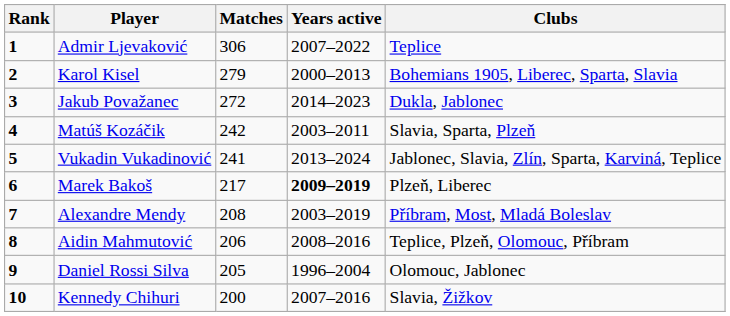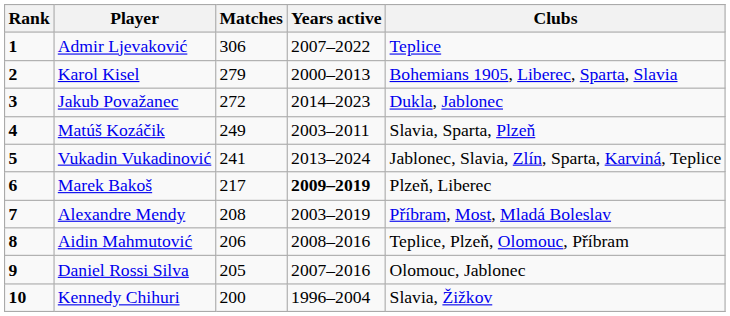 <table class="wikitable">
 <tr>
 <th>Rank</th>
 <th>Player</th>
 <th>Matches</th>
 <th>Years active</th>
 <th>Clubs</th>
 </tr>
 <tr>
 <td><strong>1</strong></td>
 <td> <a href='#'>Admir Ljevaković</a></td>
 <td>306</td>
 <td>2007–2022</td>
 <td><a href='#'>Teplice</a></td>
 </tr>
 <tr>
 <td><strong>2</strong></td>
 <td> <a href='#'>Karol Kisel</a></td>
 <td>279</td>
 <td>2000–2013</td>
 <td><a href='#'>Bohemians 1905</a>, <a href='#'>Liberec</a>, <a href='#'>Sparta</a>, <a href='#'>Slavia</a></td>
 </tr>
 <tr>
 <td><strong>3</strong></td>
 <td> <a href='#'>Jakub Považanec</a></td>
 <td>272</td>
 <td>2014–2023</td>
 <td><a href='#'>Dukla</a>, <a href='#'>Jablonec</a></td>
 </tr>
 <tr>
 <td><strong>4</strong></td>
 <td> <a href='#'>Matúš Kozáčik</a></td>
-<td>242</td>
+<td>249</td>
 <td>2003–2011</td>
 <td>Slavia, Sparta, <a href='#'>Plzeň</a></td>
 </tr>
 <tr>
 <td><strong>5</strong></td>
 <td> <a href='#'>Vukadin Vukadinović</a></td>
 <td>241</td>
 <td>2013–2024</td>
 <td>Jablonec, Slavia, <a href='#'>Zlín</a>, Sparta, <a href='#'>Karviná</a>, Teplice</td>
 </tr>
 <tr>
 <td><strong>6</strong></td>
 <td> <a href='#'>Marek Bakoš</a></td>
 <td>217</td>
 <td><strong>2009–2019</strong></td>
 <td>Plzeň, Liberec</td>
 </tr>
 <tr>
 <td><strong>7</strong></td>
 <td> <a href='#'>Alexandre Mendy</a></td>
 <td>208</td>
 <td>2003–2019</td>
 <td><a href='#'>Příbram</a>, <a href='#'>Most</a>, <a href='#'>Mladá Boleslav</a></td>
 </tr>
 <tr>
 <td><strong>8</strong></td>
 <td> <a href='#'>Aidin Mahmutović</a></td>
 <td>206</td>
 <td>2008–2016</td>
 <td>Teplice, Plzeň, <a href='#'>Olomouc</a>, Příbram</td>
 </tr>
 <tr>
 <td><strong>9</strong></td>
 <td> <a href='#'>Daniel Rossi Silva</a></td>
 <td>205</td>
-<td>1996–2004</td>
+<td>2007–2016</td>
 <td>Olomouc, Jablonec</td>
 </tr>
 <tr>
 <td><strong>10</strong></td>
 <td> <a href='#'>Kennedy Chihuri</a></td>
 <td>200</td>
-<td>2007–2016</td>
+<td>1996–2004</td>
 <td>Slavia, <a href='#'>Žižkov</a></td>
 </tr>
 </table>
